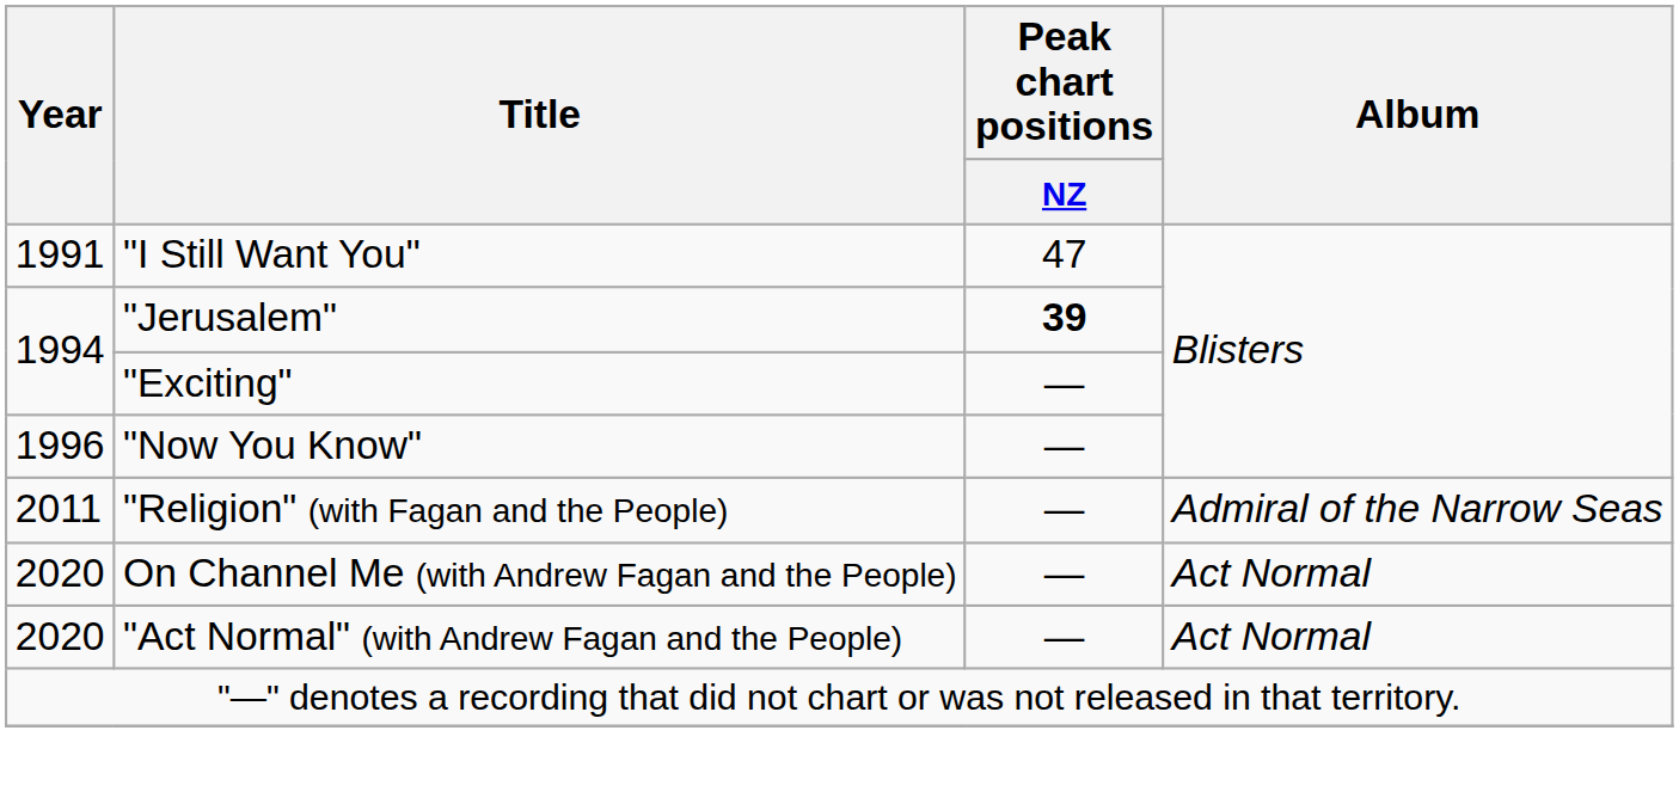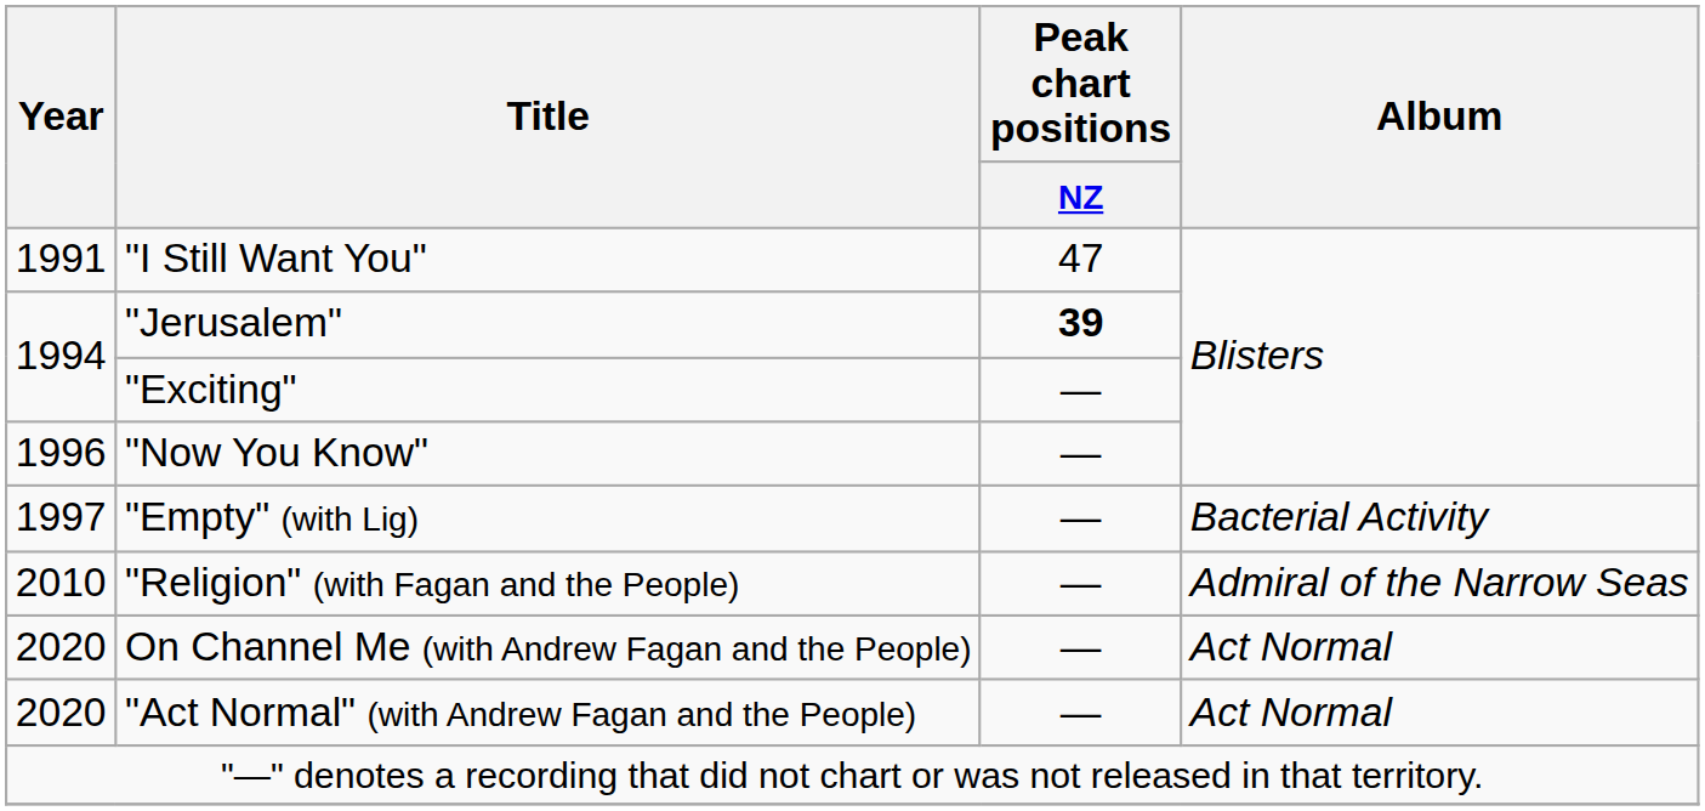 <table class="wikitable plainrowheaders">
 <tr>
 <th rowspan="2"  width="1em">Year</th>
 <th rowspan="2">Title</th>
 <th width="3em">Peak chart positions</th>
 <th rowspan="2">Album</th>
 </tr>
 <tr>
 <th><small><a href='#'>NZ</a></small></th>
 </tr>
 <tr>
 <td>1991</td>
 <td>"I Still Want You"</td>
 <td align="center">47</td>
 <td rowspan=4><em>Blisters</em></td>
 </tr>
 <tr>
 <td rowspan=2>1994</td>
 <td>"Jerusalem"</td>
 <td align="center"><strong>39</strong></td>
 </tr>
 <tr>
 <td>"Exciting"</td>
 <td align="center">—</td>
 </tr>
 <tr>
 <td>1996</td>
 <td>"Now You Know"</td>
 <td align="center">—</td>
 </tr>
 <tr>
-<td>2011</td>
+<td>1997</td>
+<td>"Empty" <small>(with Lig)</small></td>
+<td align="center">—</td>
+<td><em>Bacterial Activity</em></td>
+</tr>
+<tr>
+<td>2010</td>
 <td>"Religion" <small>(with Fagan and the People)</small></td>
 <td align="center">—</td>
 <td><em>Admiral of the Narrow Seas</em></td>
 </tr>
 <tr>
 <td>2020</td>
 <td>On Channel Me <small>(with Andrew Fagan and the People)</small></td>
 <td align="center">—</td>
 <td><em>Act Normal</em></td>
 </tr>
 <tr>
 <td>2020</td>
 <td>"Act Normal" <small>(with Andrew Fagan and the People)</small></td>
 <td align="center">—</td>
 <td><em>Act Normal</em></td>
 </tr>
 <tr>
 <td colspan="4" style="font-size:90%" align="center">"—" denotes a recording that did not chart or was not released in that territory.</td>
 </tr>
 <tr>
 </tr>
 </table>
